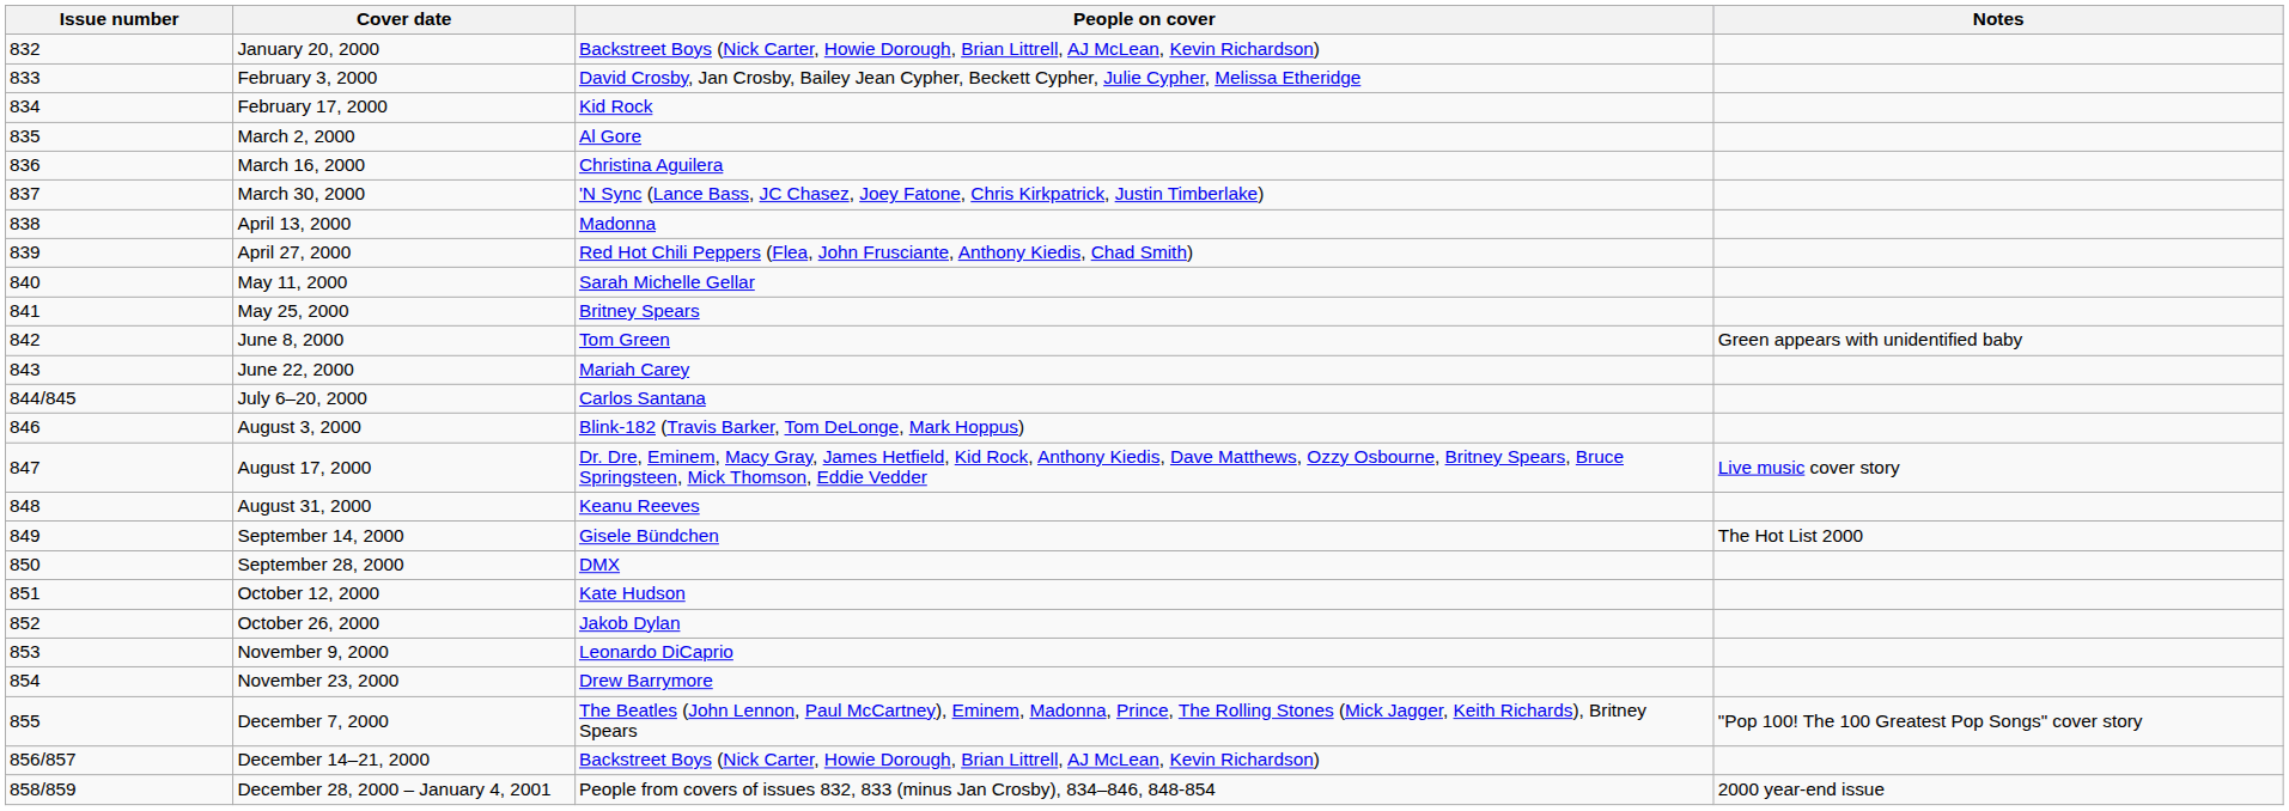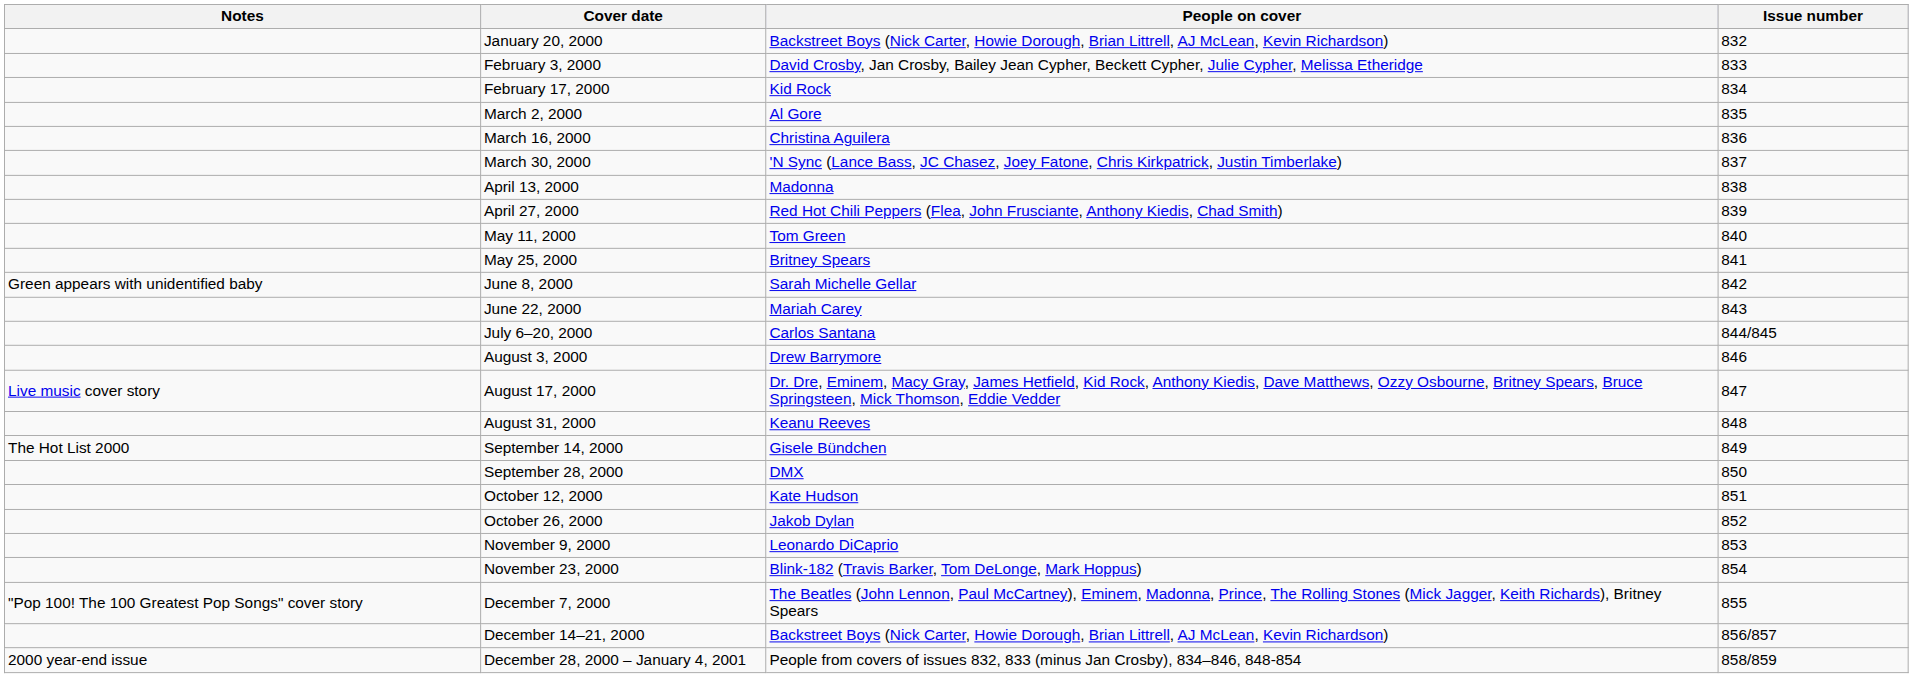 <table class="wikitable sortable" style="margin:auto;width:100%;">
 <tr style="background:#ccf;">
-<th style="width:10%;">Issue number</th>
+<th style="width:25%;">Notes</th>
 <th style="width:15%;">Cover date</th>
 <th style="width:50%;">People on cover</th>
-<th style="width:25%;">Notes</th>
+<th style="width:10%;">Issue number</th>
 </tr>
 <tr>
-<td>832</td>
+<td></td>
 <td>January 20, 2000</td>
 <td><a href='#'>Backstreet Boys</a> (<a href='#'>Nick Carter</a>, <a href='#'>Howie Dorough</a>, <a href='#'>Brian Littrell</a>, <a href='#'>AJ McLean</a>, <a href='#'>Kevin Richardson</a>)</td>
-<td></td>
+<td>832</td>
 </tr>
 <tr>
-<td>833</td>
+<td></td>
 <td>February 3, 2000</td>
 <td><a href='#'>David Crosby</a>, Jan Crosby, Bailey Jean Cypher, Beckett Cypher, <a href='#'>Julie Cypher</a>, <a href='#'>Melissa Etheridge</a></td>
-<td></td>
+<td>833</td>
 </tr>
 <tr>
-<td>834</td>
+<td></td>
 <td>February 17, 2000</td>
 <td><a href='#'>Kid Rock</a></td>
-<td></td>
+<td>834</td>
 </tr>
 <tr>
-<td>835</td>
+<td></td>
 <td>March 2, 2000</td>
 <td><a href='#'>Al Gore</a></td>
-<td></td>
+<td>835</td>
 </tr>
 <tr>
-<td>836</td>
+<td></td>
 <td>March 16, 2000</td>
 <td><a href='#'>Christina Aguilera</a></td>
-<td></td>
+<td>836</td>
 </tr>
 <tr>
-<td>837</td>
+<td></td>
 <td>March 30, 2000</td>
 <td><a href='#'>'N Sync</a> (<a href='#'>Lance Bass</a>, <a href='#'>JC Chasez</a>, <a href='#'>Joey Fatone</a>, <a href='#'>Chris Kirkpatrick</a>, <a href='#'>Justin Timberlake</a>)</td>
-<td></td>
+<td>837</td>
 </tr>
 <tr>
-<td>838</td>
+<td></td>
 <td>April 13, 2000</td>
 <td><a href='#'>Madonna</a></td>
-<td></td>
+<td>838</td>
 </tr>
 <tr>
-<td>839</td>
+<td></td>
 <td>April 27, 2000</td>
 <td><a href='#'>Red Hot Chili Peppers</a> (<a href='#'>Flea</a>, <a href='#'>John Frusciante</a>, <a href='#'>Anthony Kiedis</a>, <a href='#'>Chad Smith</a>)</td>
-<td></td>
+<td>839</td>
 </tr>
 <tr>
+<td></td>
+<td>May 11, 2000</td>
+<td><a href='#'>Tom Green</a></td>
 <td>840</td>
-<td>May 11, 2000</td>
-<td><a href='#'>Sarah Michelle Gellar</a></td>
-<td></td>
 </tr>
 <tr>
-<td>841</td>
+<td></td>
 <td>May 25, 2000</td>
 <td><a href='#'>Britney Spears</a></td>
-<td></td>
+<td>841</td>
 </tr>
 <tr>
+<td>Green appears with unidentified baby</td>
+<td>June 8, 2000</td>
+<td><a href='#'>Sarah Michelle Gellar</a></td>
 <td>842</td>
-<td>June 8, 2000</td>
-<td><a href='#'>Tom Green</a></td>
-<td>Green appears with unidentified baby</td>
 </tr>
 <tr>
-<td>843</td>
+<td></td>
 <td>June 22, 2000</td>
 <td><a href='#'>Mariah Carey</a></td>
-<td></td>
+<td>843</td>
 </tr>
 <tr>
-<td>844/845</td>
+<td></td>
 <td>July 6–20, 2000</td>
 <td><a href='#'>Carlos Santana</a></td>
-<td></td>
+<td>844/845</td>
 </tr>
 <tr>
+<td></td>
+<td>August 3, 2000</td>
+<td><a href='#'>Drew Barrymore</a></td>
 <td>846</td>
-<td>August 3, 2000</td>
-<td><a href='#'>Blink-182</a> (<a href='#'>Travis Barker</a>, <a href='#'>Tom DeLonge</a>, <a href='#'>Mark Hoppus</a>)</td>
-<td></td>
 </tr>
 <tr>
-<td>847</td>
+<td><a href='#'>Live music</a> cover story</td>
 <td>August 17, 2000</td>
 <td><a href='#'>Dr. Dre</a>, <a href='#'>Eminem</a>, <a href='#'>Macy Gray</a>, <a href='#'>James Hetfield</a>, <a href='#'>Kid Rock</a>, <a href='#'>Anthony Kiedis</a>, <a href='#'>Dave Matthews</a>, <a href='#'>Ozzy Osbourne</a>, <a href='#'>Britney Spears</a>, <a href='#'>Bruce Springsteen</a>, <a href='#'>Mick Thomson</a>, <a href='#'>Eddie Vedder</a></td>
-<td><a href='#'>Live music</a> cover story</td>
+<td>847</td>
 </tr>
 <tr>
-<td>848</td>
+<td></td>
 <td>August 31, 2000</td>
 <td><a href='#'>Keanu Reeves</a></td>
-<td></td>
+<td>848</td>
 </tr>
 <tr>
-<td>849</td>
+<td>The Hot List 2000</td>
 <td>September 14, 2000</td>
 <td><a href='#'>Gisele Bündchen</a></td>
-<td>The Hot List 2000</td>
+<td>849</td>
 </tr>
 <tr>
-<td>850</td>
+<td></td>
 <td>September 28, 2000</td>
 <td><a href='#'>DMX</a></td>
-<td></td>
+<td>850</td>
 </tr>
 <tr>
-<td>851</td>
+<td></td>
 <td>October 12, 2000</td>
 <td><a href='#'>Kate Hudson</a></td>
-<td></td>
+<td>851</td>
 </tr>
 <tr>
-<td>852</td>
+<td></td>
 <td>October 26, 2000</td>
 <td><a href='#'>Jakob Dylan</a></td>
-<td></td>
+<td>852</td>
 </tr>
 <tr>
-<td>853</td>
+<td></td>
 <td>November 9, 2000</td>
 <td><a href='#'>Leonardo DiCaprio</a></td>
-<td></td>
+<td>853</td>
 </tr>
 <tr>
+<td></td>
+<td>November 23, 2000</td>
+<td><a href='#'>Blink-182</a> (<a href='#'>Travis Barker</a>, <a href='#'>Tom DeLonge</a>, <a href='#'>Mark Hoppus</a>)</td>
 <td>854</td>
-<td>November 23, 2000</td>
-<td><a href='#'>Drew Barrymore</a></td>
-<td></td>
 </tr>
 <tr>
-<td>855</td>
+<td>"Pop 100! The 100 Greatest Pop Songs" cover story</td>
 <td>December 7, 2000</td>
 <td><a href='#'>The Beatles</a> (<a href='#'>John Lennon</a>, <a href='#'>Paul McCartney</a>), <a href='#'>Eminem</a>, <a href='#'>Madonna</a>, <a href='#'>Prince</a>, <a href='#'>The Rolling Stones</a> (<a href='#'>Mick Jagger</a>, <a href='#'>Keith Richards</a>), Britney Spears</td>
-<td>"Pop 100! The 100 Greatest Pop Songs" cover story</td>
+<td>855</td>
 </tr>
 <tr>
-<td>856/857</td>
+<td></td>
 <td>December 14–21, 2000</td>
 <td><a href='#'>Backstreet Boys</a> (<a href='#'>Nick Carter</a>, <a href='#'>Howie Dorough</a>, <a href='#'>Brian Littrell</a>, <a href='#'>AJ McLean</a>, <a href='#'>Kevin Richardson</a>)</td>
-<td></td>
+<td>856/857</td>
 </tr>
 <tr>
-<td>858/859</td>
+<td>2000 year-end issue</td>
 <td>December 28, 2000 – January 4, 2001</td>
 <td>People from covers of issues 832, 833 (minus Jan Crosby), 834–846, 848-854</td>
-<td>2000 year-end issue</td>
+<td>858/859</td>
 </tr>
 </table>
